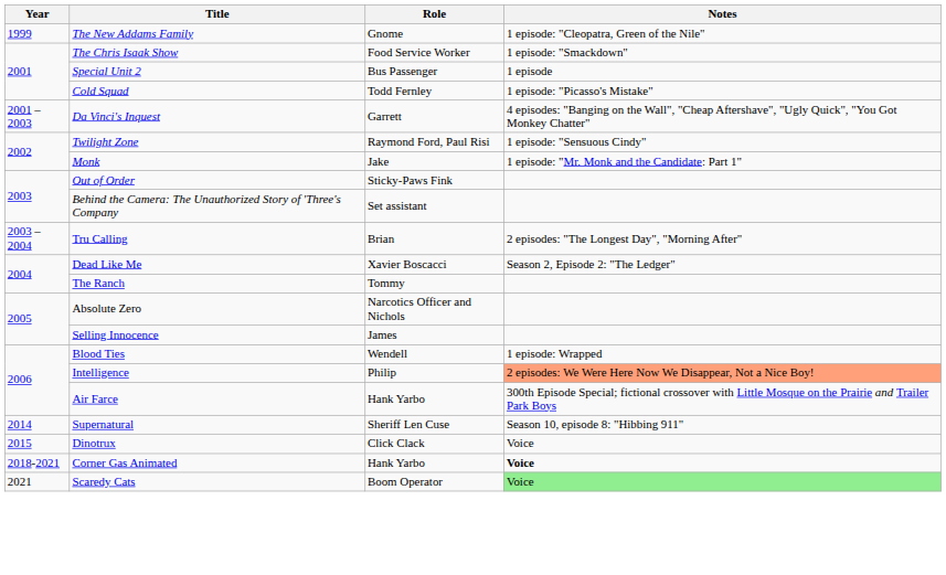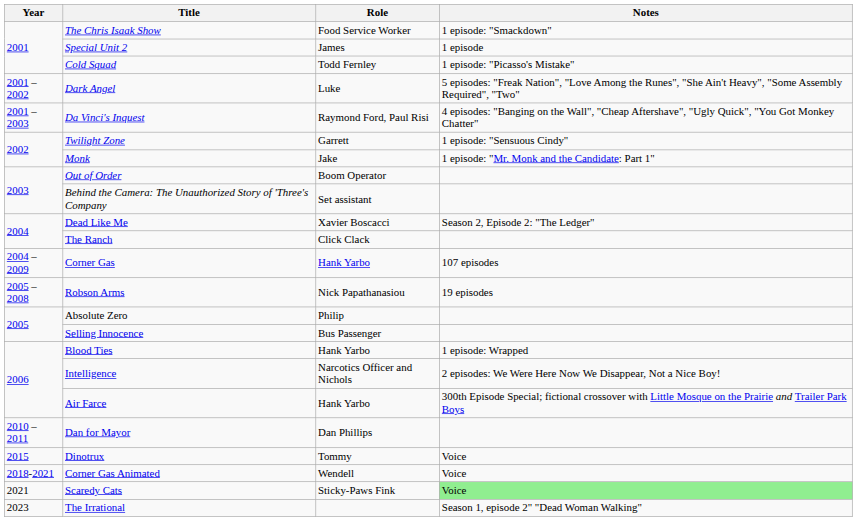 <table class="wikitable sortable">
 <tr>
 <th>Year</th>
 <th>Title</th>
 <th>Role</th>
 <th class="unsortable">Notes</th>
-</tr>
-<tr>
-<td><a href='#'>1999</a></td>
-<td data-sort-value="New Addams Family, The"><em><a href='#'>The New Addams Family</a></em></td>
-<td>Gnome</td>
-<td>1 episode: "Cleopatra, Green of the Nile"</td>
 </tr>
 <tr>
 <td rowspan="3"><a href='#'>2001</a></td>
 <td data-sort-value="Chris Isaak Show, The"><em><a href='#'>The Chris Isaak Show</a></em></td>
 <td>Food Service Worker</td>
 <td>1 episode: "Smackdown"</td>
 </tr>
 <tr>
 <td><em><a href='#'>Special Unit 2</a></em></td>
-<td>Bus Passenger</td>
+<td>James</td>
 <td>1 episode</td>
 </tr>
 <tr>
 <td><em><a href='#'>Cold Squad</a></em></td>
 <td>Todd Fernley</td>
 <td>1 episode: "Picasso's Mistake"</td>
 </tr>
 <tr>
+<td><a href='#'>2001</a> – <a href='#'>2002</a></td>
+<td><em><a href='#'>Dark Angel</a></em></td>
+<td>Luke</td>
+<td>5 episodes: "Freak Nation", "Love Among the Runes", "She Ain't Heavy", "Some Assembly Required", "Two"</td>
+</tr>
+<tr>
 <td><a href='#'>2001</a> – <a href='#'>2003</a></td>
 <td><em><a href='#'>Da Vinci's Inquest</a></em></td>
-<td>Garrett</td>
+<td>Raymond Ford, Paul Risi</td>
 <td>4 episodes: "Banging on the Wall", "Cheap Aftershave", "Ugly Quick", "You Got Monkey Chatter"</td>
 </tr>
 <tr>
 <td rowspan="2"><a href='#'>2002</a></td>
 <td><em><a href='#'>Twilight Zone</a></em></td>
-<td>Raymond Ford, Paul Risi</td>
+<td>Garrett</td>
 <td>1 episode: "Sensuous Cindy"</td>
 </tr>
 <tr>
 <td><em><a href='#'>Monk</a></em></td>
 <td>Jake</td>
 <td>1 episode: "<a href='#'>Mr. Monk and the Candidate</a>: Part 1"</td>
 </tr>
 <tr>
 <td rowspan="2"><a href='#'>2003</a></td>
 <td><em><a href='#'>Out of Order</a></em></td>
-<td>Sticky-Paws Fink</td>
+<td>Boom Operator</td>
 <td></td>
 </tr>
 <tr>
 <td><em>Behind the Camera: The Unauthorized Story of 'Three's Company<strong></td>
 <td>Set assistant</td>
 <td></td>
-</tr>
-<tr>
-<td><a href='#'>2003</a> – <a href='#'>2004</a></td>
-<td></em><a href='#'>Tru Calling</a><em></td>
-<td>Brian</td>
-<td>2 episodes: "The Longest Day", "Morning After"</td>
 </tr>
 <tr>
 <td rowspan="2"><a href='#'>2004</a></td>
 <td></em><a href='#'>Dead Like Me</a><em></td>
 <td>Xavier Boscacci</td>
 <td>Season 2, Episode 2: "The Ledger"</td>
 </tr>
 <tr>
 <td data-sort-value="Ranch, The"></em><a href='#'>The Ranch</a><em></td>
-<td>Tommy</td>
+<td>Click Clack</td>
 <td></td>
+</tr>
+<tr>
+<td><a href='#'>2004</a> – <a href='#'>2009</a></td>
+<td></em><a href='#'>Corner Gas</a><em></td>
+<td><a href='#'>Hank Yarbo</a></td>
+<td>107 episodes</td>
+</tr>
+<tr>
+<td><a href='#'>2005</a> – <a href='#'>2008</a></td>
+<td></em><a href='#'>Robson Arms</a><em></td>
+<td>Nick Papathanasiou</td>
+<td>19 episodes</td>
 </tr>
 <tr>
 <td rowspan="2"><a href='#'>2005</a></td>
 <td></em>Absolute Zero<em></td>
-<td>Narcotics Officer and Nichols</td>
+<td>Philip</td>
 <td></td>
 </tr>
 <tr>
 <td></em><a href='#'>Selling Innocence</a><em></td>
-<td>James</td>
+<td>Bus Passenger</td>
 <td></td>
 </tr>
 <tr>
 <td rowspan="3"><a href='#'>2006</a></td>
 <td></em><a href='#'>Blood Ties</a><em></td>
-<td>Wendell</td>
+<td>Hank Yarbo</td>
 <td>1 episode: Wrapped</td>
 </tr>
 <tr>
 <td></em><a href='#'>Intelligence</a><em></td>
-<td>Philip</td>
-<td style="background: lightsalmon;">2 episodes: We Were Here Now We Disappear, Not a Nice Boy!</td>
+<td>Narcotics Officer and Nichols</td>
+<td>2 episodes: We Were Here Now We Disappear, Not a Nice Boy!</td>
 </tr>
 <tr>
 <td></em><a href='#'>Air Farce</a><em></td>
 <td>Hank Yarbo</td>
 <td>300th Episode Special; fictional crossover with </em><a href='#'>Little Mosque on the Prairie</a><em> and </em><a href='#'>Trailer Park Boys</a><em></td>
 </tr>
 <tr>
-<td rowspan="1"><a href='#'>2014</a></td>
-<td></em><a href='#'>Supernatural</a><em></td>
-<td>Sheriff Len Cuse</td>
-<td>Season 10, episode 8: "Hibbing 911"</td>
+<td><a href='#'>2010</a> – <a href='#'>2011</a></td>
+<td></em><a href='#'>Dan for Mayor</a><em></td>
+<td>Dan Phillips</td>
+<td></td>
 </tr>
 <tr>
 <td rowspan="1"><a href='#'>2015</a></td>
 <td></em><a href='#'>Dinotrux</a><em></td>
-<td>Click Clack</td>
+<td>Tommy</td>
 <td>Voice</td>
 </tr>
 <tr>
 <td rowspan="1"><a href='#'>2018</a>-<a href='#'>2021</a></td>
 <td></em><a href='#'>Corner Gas Animated</a><em></td>
-<td>Hank Yarbo</td>
-<td><strong>Voice</strong></td>
+<td>Wendell</td>
+<td>Voice</td>
 </tr>
 <tr>
 <td>2021</td>
 <td></em><a href='#'>Scaredy Cats</a><em></td>
-<td>Boom Operator</td>
+<td>Sticky-Paws Fink</td>
 <td style="background: lightgreen;">Voice</td>
 </tr>
+<tr>
+<td>2023</td>
+<td data-sort-value="Irrational, The"></em><a href='#'>The Irrational</a><em></td>
+<td></td>
+<td>Season 1, episode 2" "Dead Woman Walking"</td>
+</tr>
 </table>
